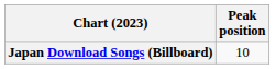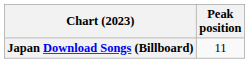 <table class="wikitable sortable plainrowheaders" style="text-align:center">
 <tr>
 <th scope="col">Chart (2023)</th>
 <th scope="col">Peak<br>position</th>
 </tr>
 <tr>
 <th scope="row">Japan <a href='#'>Download Songs</a> (Billboard)</th>
-<td>10</td>
+<td>11</td>
 </tr>
 </table>
